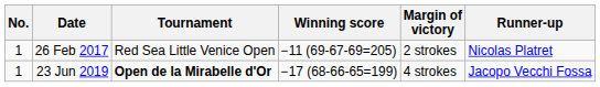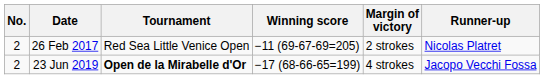 <table class="wikitable" style="font-size:95%;">
 <tr>
 <th>No.</th>
 <th>Date</th>
 <th>Tournament</th>
 <th>Winning score</th>
 <th>Margin of<br>victory</th>
 <th>Runner-up</th>
 </tr>
 <tr>
-<td align=center>1</td>
+<td align=center>2</td>
 <td align=right>26 Feb <a href='#'>2017</a></td>
 <td>Red Sea Little Venice Open</td>
 <td>−11 (69-67-69=205)</td>
 <td>2 strokes</td>
 <td> <a href='#'>Nicolas Platret</a></td>
 </tr>
 <tr>
-<td align=center>1</td>
+<td align=center>2</td>
 <td align=right>23 Jun <a href='#'>2019</a></td>
 <td><strong>Open de la Mirabelle d'Or</strong></td>
 <td>−17 (68-66-65=199)</td>
 <td>4 strokes</td>
 <td> <a href='#'>Jacopo Vecchi Fossa</a></td>
 </tr>
 </table>
